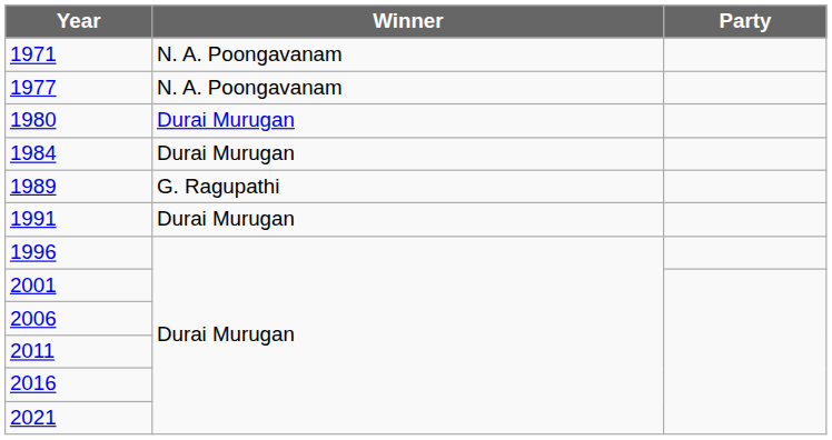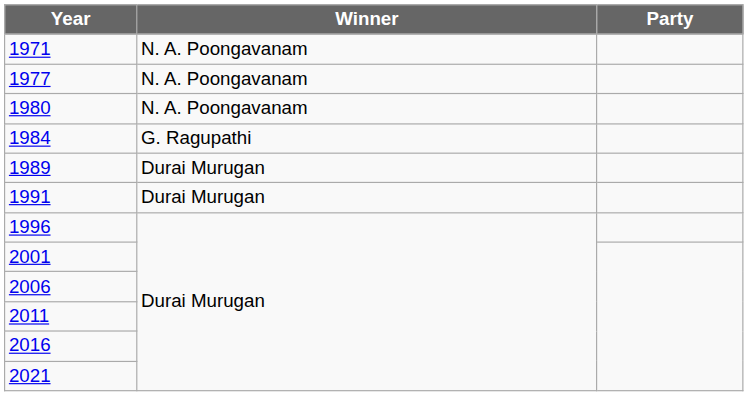 <table class="wikitable" width="50%">
 <tr>
 <th style="background-color:#666666; color:white">Year</th>
 <th style="background-color:#666666; color:white">Winner</th>
 <th style="background-color:#666666; color:white" colspan="2">Party</th>
 </tr>
 <tr>
 <td><a href='#'>1971</a></td>
 <td>N. A. Poongavanam</td>
 <td></td>
 </tr>
 <tr>
 <td><a href='#'>1977</a></td>
 <td>N. A. Poongavanam</td>
 <td></td>
 </tr>
 <tr>
 <td><a href='#'>1980</a></td>
-<td><a href='#'>Durai Murugan</a></td>
+<td>N. A. Poongavanam</td>
 <td></td>
 </tr>
 <tr>
 <td><a href='#'>1984</a></td>
-<td>Durai Murugan</td>
+<td>G. Ragupathi</td>
 <td></td>
 </tr>
 <tr>
 <td><a href='#'>1989</a></td>
-<td>G. Ragupathi</td>
+<td>Durai Murugan</td>
 <td></td>
 </tr>
 <tr>
 <td><a href='#'>1991</a></td>
 <td>Durai Murugan</td>
 <td></td>
 </tr>
 <tr>
 <td><a href='#'>1996</a></td>
 <td rowspan=6>Durai Murugan</td>
 <td></td>
 </tr>
 <tr>
 <td><a href='#'>2001</a></td>
 </tr>
 <tr>
 <td><a href='#'>2006</a></td>
 </tr>
 <tr>
 <td><a href='#'>2011</a></td>
 </tr>
 <tr>
 <td><a href='#'>2016</a></td>
 </tr>
 <tr>
 <td><a href='#'>2021</a></td>
 </tr>
 </table>
